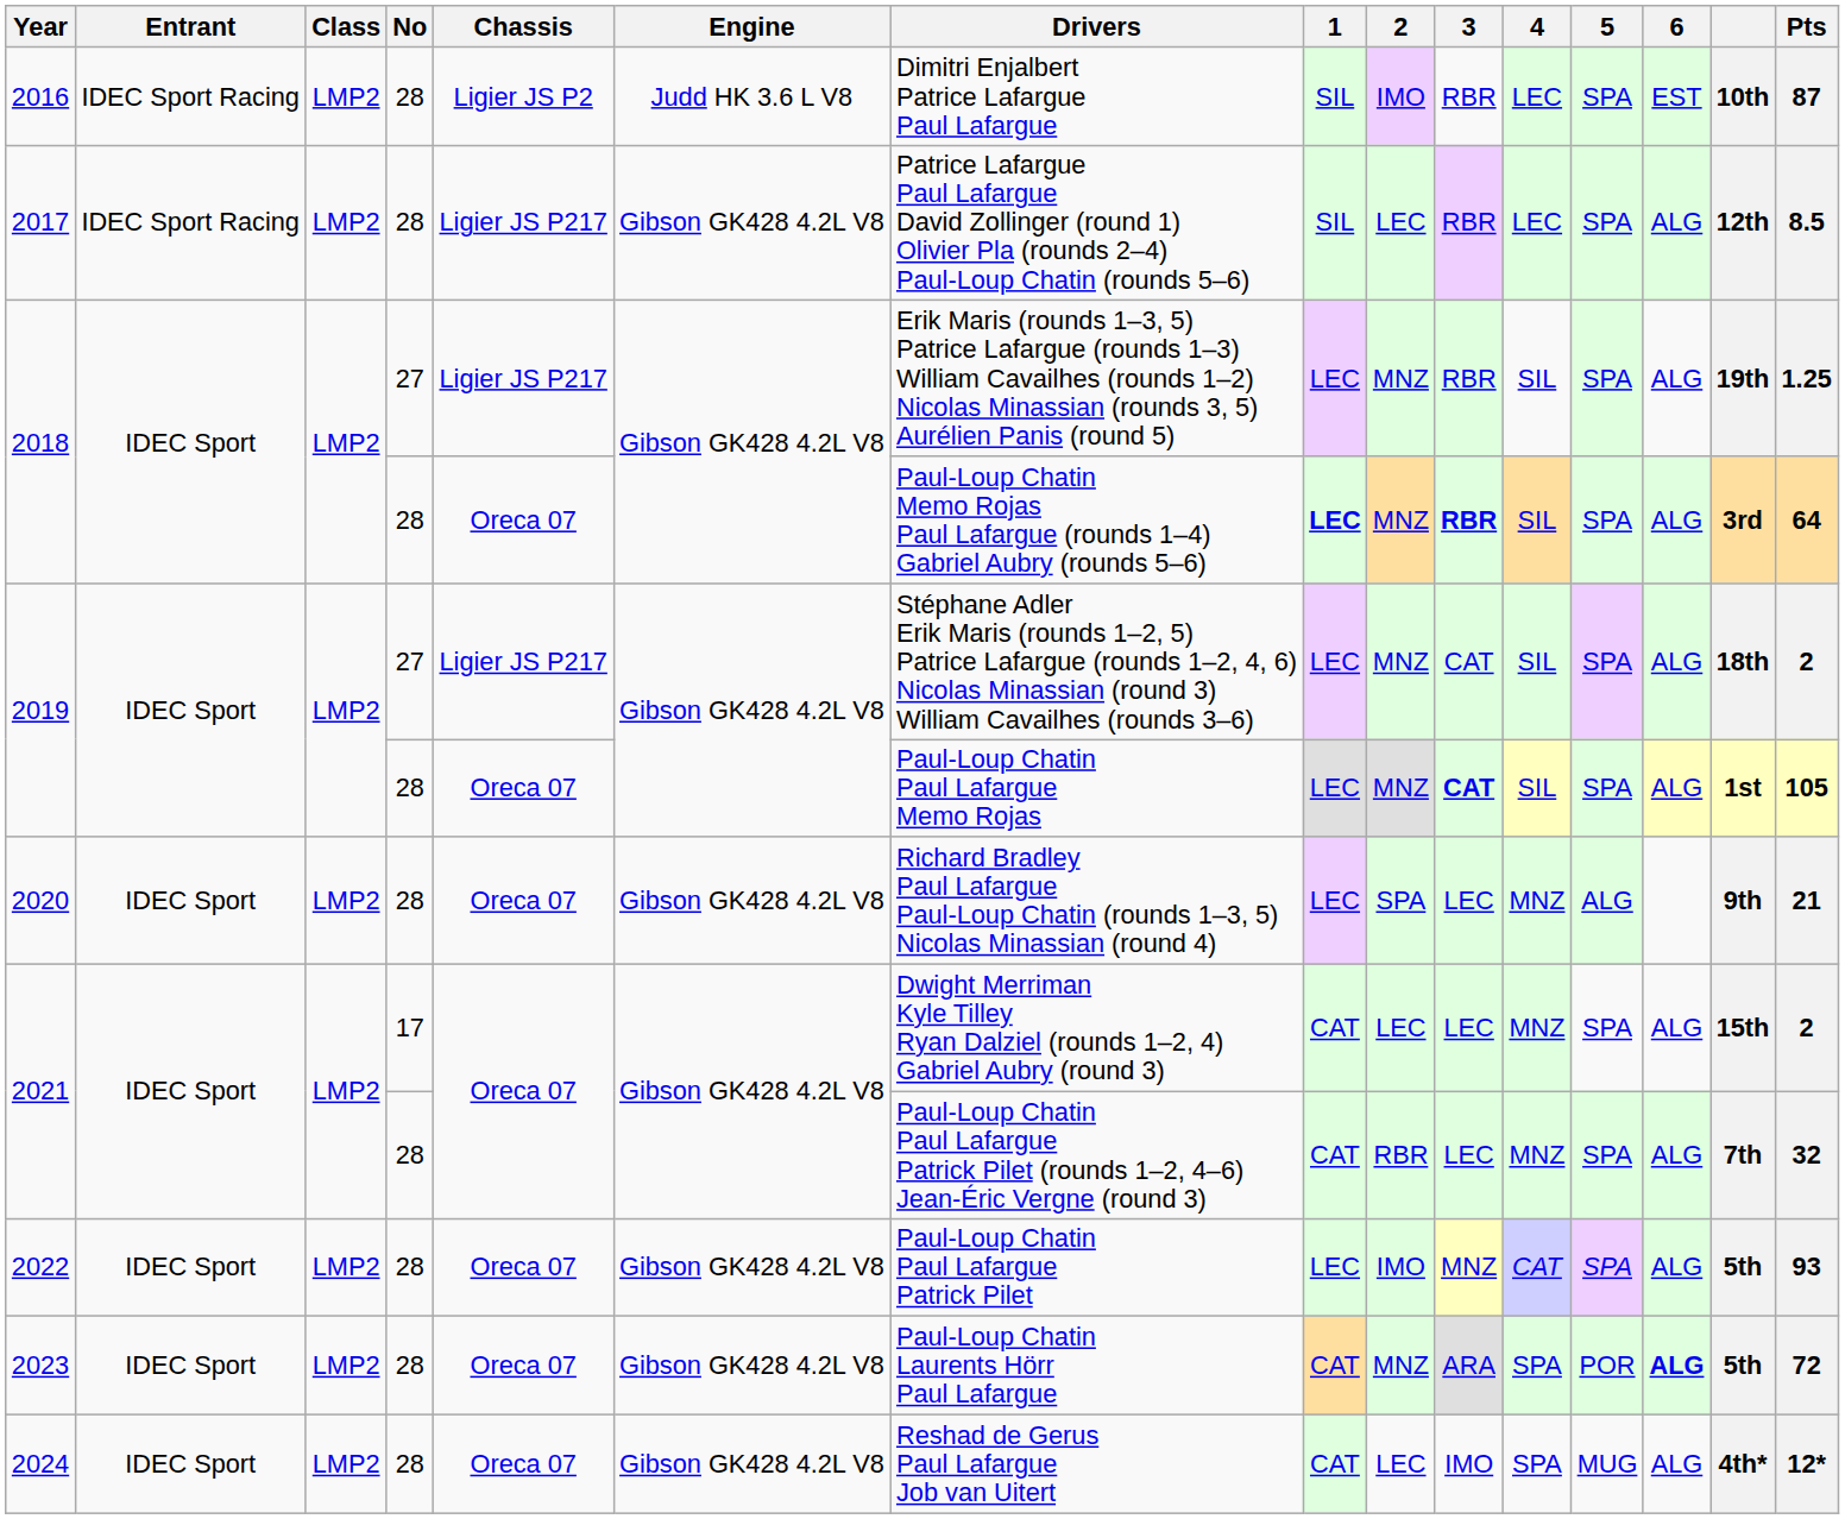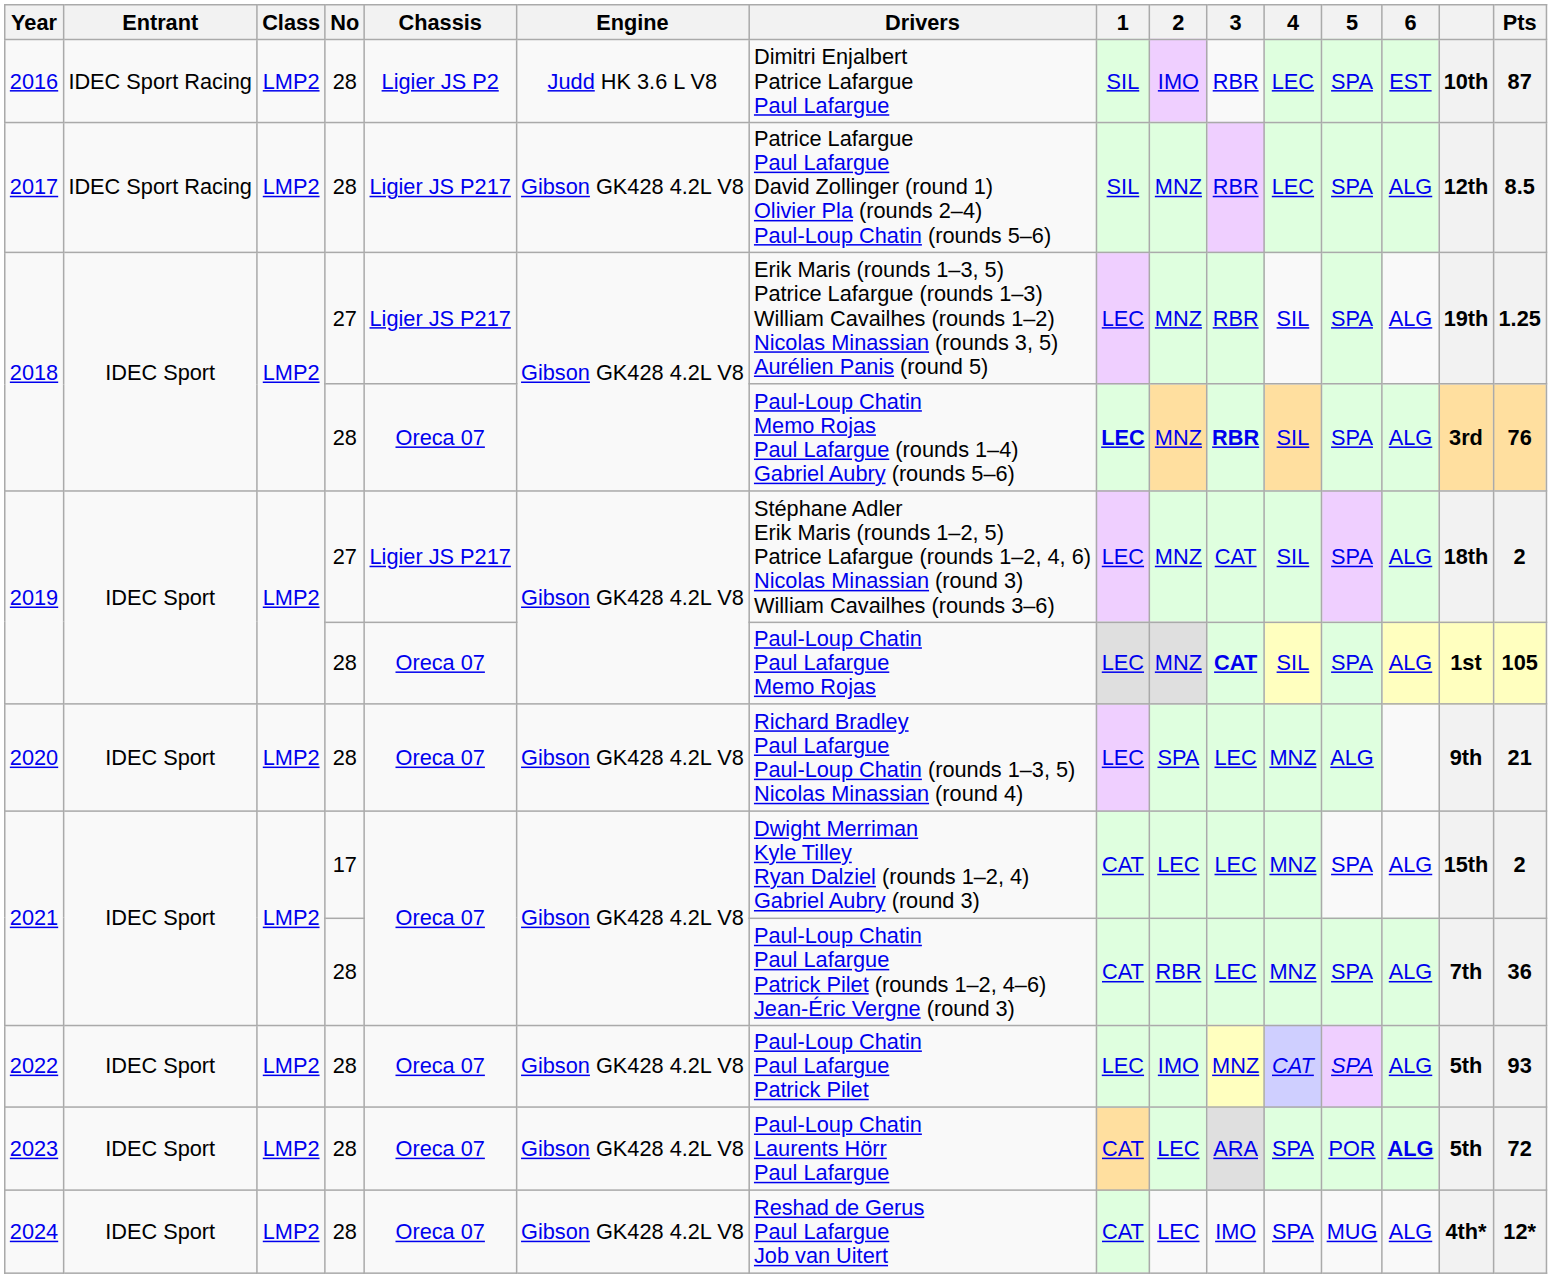 <table class="wikitable" style="font-size: 90%; text-align:center">
 <tr>
 <th>Year</th>
 <th>Entrant</th>
 <th>Class</th>
 <th>No</th>
 <th>Chassis</th>
 <th>Engine</th>
 <th>Drivers</th>
 <th>1</th>
 <th>2</th>
 <th>3</th>
 <th>4</th>
 <th>5</th>
 <th>6</th>
 <th></th>
 <th>Pts</th>
 </tr>
 <tr>
 <td><a href='#'>2016</a></td>
 <td> IDEC Sport Racing</td>
 <td><a href='#'>LMP2</a></td>
 <td>28</td>
 <td><a href='#'>Ligier JS P2</a></td>
 <td><a href='#'>Judd</a> HK 3.6 L V8</td>
 <td align="left"> Dimitri Enjalbert<br> Patrice Lafargue<br> <a href='#'>Paul Lafargue</a></td>
 <td style="background:#DFFFDF;"><a href='#'>SIL</a><br></td>
 <td style="background:#EFCFFF;"><a href='#'>IMO</a><br></td>
 <td style="background:#;"><a href='#'>RBR</a></td>
 <td style="background:#DFFFDF;"><a href='#'>LEC</a><br></td>
 <td style="background:#DFFFDF;"><a href='#'>SPA</a><br></td>
 <td style="background:#DFFFDF;"><a href='#'>EST</a><br></td>
 <th>10th</th>
 <th>87</th>
 </tr>
 <tr>
 <td><a href='#'>2017</a></td>
 <td> IDEC Sport Racing</td>
 <td><a href='#'>LMP2</a></td>
 <td>28</td>
 <td><a href='#'>Ligier JS P217</a></td>
 <td><a href='#'>Gibson</a> GK428 4.2L V8</td>
 <td align="left"> Patrice Lafargue<br> <a href='#'>Paul Lafargue</a><br> David Zollinger (round 1)<br> <a href='#'>Olivier Pla</a> (rounds 2–4)<br> <a href='#'>Paul-Loup Chatin</a> (rounds 5–6)</td>
 <td style="background:#DFFFDF;"><a href='#'>SIL</a><br></td>
-<td style="background:#DFFFDF;"><a href='#'>LEC</a><br></td>
+<td style="background:#DFFFDF;"><a href='#'>MNZ</a><br></td>
 <td style="background:#EFCFFF;"><a href='#'>RBR</a><br></td>
 <td style="background:#DFFFDF;"><a href='#'>LEC</a><br></td>
 <td style="background:#DFFFDF;"><a href='#'>SPA</a><br></td>
 <td style="background:#DFFFDF;"><a href='#'>ALG</a><br></td>
 <th>12th</th>
 <th>8.5</th>
 </tr>
 <tr>
 <td rowspan="2"><a href='#'>2018</a></td>
 <td rowspan="2"> IDEC Sport</td>
 <td rowspan="2"><a href='#'>LMP2</a></td>
 <td>27</td>
 <td><a href='#'>Ligier JS P217</a></td>
 <td rowspan="2"><a href='#'>Gibson</a> GK428 4.2L V8</td>
 <td align="left"> Erik Maris (rounds 1–3, 5)<br> Patrice Lafargue (rounds 1–3)<br> William Cavailhes (rounds 1–2)<br> <a href='#'>Nicolas Minassian</a> (rounds 3, 5)<br> <a href='#'>Aurélien Panis</a> (round 5)</td>
 <td style="background:#EFCFFF;"><a href='#'>LEC</a><br></td>
 <td style="background:#DFFFDF;"><a href='#'>MNZ</a><br></td>
 <td style="background:#DFFFDF;"><a href='#'>RBR</a><br></td>
 <td style="background:#;"><a href='#'>SIL</a></td>
 <td style="background:#DFFFDF;"><a href='#'>SPA</a><br></td>
 <td style="background:#;"><a href='#'>ALG</a></td>
 <th>19th</th>
 <th>1.25</th>
 </tr>
 <tr>
 <td>28</td>
 <td><a href='#'>Oreca 07</a></td>
 <td align="left"> <a href='#'>Paul-Loup Chatin</a><br> <a href='#'>Memo Rojas</a><br> <a href='#'>Paul Lafargue</a> (rounds 1–4)<br> <a href='#'>Gabriel Aubry</a> (rounds 5–6)</td>
 <td style="background:#DFFFDF;"><strong><a href='#'>LEC</a></strong><br></td>
 <td style="background:#FFDF9F;"><a href='#'>MNZ</a><br></td>
 <td style="background:#DFFFDF;"><strong><a href='#'>RBR</a></strong><br></td>
 <td style="background:#FFDF9F;"><a href='#'>SIL</a><br></td>
 <td style="background:#DFFFDF;"><a href='#'>SPA</a><br></td>
 <td style="background:#DFFFDF;"><a href='#'>ALG</a><br></td>
 <th style="background:#FFDF9F;">3rd</th>
-<th style="background:#FFDF9F;">64</th>
+<th style="background:#FFDF9F;">76</th>
 </tr>
 <tr>
 <td rowspan="2"><a href='#'>2019</a></td>
 <td rowspan="2"> IDEC Sport</td>
 <td rowspan="2"><a href='#'>LMP2</a></td>
 <td>27</td>
 <td><a href='#'>Ligier JS P217</a></td>
 <td rowspan="2"><a href='#'>Gibson</a> GK428 4.2L V8</td>
 <td align="left"> Stéphane Adler<br> Erik Maris (rounds 1–2, 5)<br> Patrice Lafargue (rounds 1–2, 4, 6)<br> <a href='#'>Nicolas Minassian</a> (round 3)<br> William Cavailhes (rounds 3–6)</td>
 <td style="background:#EFCFFF;"><a href='#'>LEC</a><br></td>
 <td style="background:#DFFFDF;"><a href='#'>MNZ</a><br></td>
 <td style="background:#DFFFDF;"><a href='#'>CAT</a><br></td>
 <td style="background:#DFFFDF;"><a href='#'>SIL</a><br></td>
 <td style="background:#EFCFFF;"><a href='#'>SPA</a><br></td>
 <td style="background:#DFFFDF;"><a href='#'>ALG</a><br></td>
 <th>18th</th>
 <th>2</th>
 </tr>
 <tr>
 <td>28</td>
 <td><a href='#'>Oreca 07</a></td>
 <td align="left"> <a href='#'>Paul-Loup Chatin</a><br> <a href='#'>Paul Lafargue</a><br> <a href='#'>Memo Rojas</a></td>
 <td style="background:#DFDFDF;"><a href='#'>LEC</a><br></td>
 <td style="background:#DFDFDF;"><a href='#'>MNZ</a><br></td>
 <td style="background:#DFFFDF;"><strong><a href='#'>CAT</a></strong><br></td>
 <td style="background:#FFFFBF;"><a href='#'>SIL</a><br></td>
 <td style="background:#DFFFDF;"><a href='#'>SPA</a><br></td>
 <td style="background:#FFFFBF;"><a href='#'>ALG</a><br></td>
 <th style="background:#FFFFBF;">1st</th>
 <th style="background:#FFFFBF;">105</th>
 </tr>
 <tr>
 <td><a href='#'>2020</a></td>
 <td> IDEC Sport</td>
 <td><a href='#'>LMP2</a></td>
 <td>28</td>
 <td><a href='#'>Oreca 07</a></td>
 <td><a href='#'>Gibson</a> GK428 4.2L V8</td>
 <td align="left"> <a href='#'>Richard Bradley</a><br> <a href='#'>Paul Lafargue</a><br> <a href='#'>Paul-Loup Chatin</a> (rounds 1–3, 5)<br> <a href='#'>Nicolas Minassian</a> (round 4)</td>
 <td style="background:#EFCFFF;"><a href='#'>LEC</a><br></td>
 <td style="background:#DFFFDF;"><a href='#'>SPA</a><br></td>
 <td style="background:#DFFFDF;"><a href='#'>LEC</a><br></td>
 <td style="background:#DFFFDF;"><a href='#'>MNZ</a><br></td>
 <td style="background:#DFFFDF;"><a href='#'>ALG</a><br></td>
 <td></td>
 <th>9th</th>
 <th>21</th>
 </tr>
 <tr>
 <td rowspan="2"><a href='#'>2021</a></td>
 <td rowspan="2"> IDEC Sport</td>
 <td rowspan="2"><a href='#'>LMP2</a></td>
 <td>17</td>
 <td rowspan="2"><a href='#'>Oreca 07</a></td>
 <td rowspan="2"><a href='#'>Gibson</a> GK428 4.2L V8</td>
 <td align="left"> <a href='#'>Dwight Merriman</a><br> <a href='#'>Kyle Tilley</a><br> <a href='#'>Ryan Dalziel</a> (rounds 1–2, 4)<br> <a href='#'>Gabriel Aubry</a> (round 3)</td>
 <td style="background:#DFFFDF;"><a href='#'>CAT</a><br></td>
 <td style="background:#DFFFDF;"><a href='#'>LEC</a><br></td>
 <td style="background:#DFFFDF;"><a href='#'>LEC</a><br></td>
 <td style="background:#DFFFDF;"><a href='#'>MNZ</a><br></td>
 <td style="background:#;"><a href='#'>SPA</a></td>
 <td style="background:#;"><a href='#'>ALG</a></td>
 <th>15th</th>
 <th>2</th>
 </tr>
 <tr>
 <td>28</td>
 <td align="left"> <a href='#'>Paul-Loup Chatin</a><br> <a href='#'>Paul Lafargue</a><br> <a href='#'>Patrick Pilet</a> (rounds 1–2, 4–6)<br> <a href='#'>Jean-Éric Vergne</a> (round 3)</td>
 <td style="background:#DFFFDF;"><a href='#'>CAT</a><br></td>
 <td style="background:#DFFFDF;"><a href='#'>RBR</a><br></td>
 <td style="background:#DFFFDF;"><a href='#'>LEC</a><br></td>
 <td style="background:#DFFFDF;"><a href='#'>MNZ</a><br></td>
 <td style="background:#DFFFDF;"><a href='#'>SPA</a><br></td>
 <td style="background:#DFFFDF;"><a href='#'>ALG</a><br></td>
 <th>7th</th>
-<th>32</th>
+<th>36</th>
 </tr>
 <tr>
 <td><a href='#'>2022</a></td>
 <td> IDEC Sport</td>
 <td><a href='#'>LMP2</a></td>
 <td>28</td>
 <td><a href='#'>Oreca 07</a></td>
 <td><a href='#'>Gibson</a> GK428 4.2L V8</td>
 <td align="left"> <a href='#'>Paul-Loup Chatin</a><br> <a href='#'>Paul Lafargue</a><br> <a href='#'>Patrick Pilet</a></td>
 <td style="background:#DFFFDF;"><a href='#'>LEC</a><br></td>
 <td style="background:#DFFFDF;"><a href='#'>IMO</a><br></td>
 <td style="background:#FFFFBF;"><a href='#'>MNZ</a><br></td>
 <td style="background:#CFCFFF;"><em><a href='#'>CAT</a></em><br></td>
 <td style="background:#EFCFFF;"><em><a href='#'>SPA</a></em><br></td>
 <td style="background:#DFFFDF;"><a href='#'>ALG</a><br></td>
 <th>5th</th>
 <th>93</th>
 </tr>
 <tr>
 <td><a href='#'>2023</a></td>
 <td> IDEC Sport</td>
 <td><a href='#'>LMP2</a></td>
 <td>28</td>
 <td><a href='#'>Oreca 07</a></td>
 <td><a href='#'>Gibson</a> GK428 4.2L V8</td>
 <td align="left"> <a href='#'>Paul-Loup Chatin</a><br> <a href='#'>Laurents Hörr</a><br> <a href='#'>Paul Lafargue</a></td>
 <td style="background:#FFDF9F;"><a href='#'>CAT</a><br></td>
-<td style="background:#DFFFDF;"><a href='#'>MNZ</a><br></td>
+<td style="background:#DFFFDF;"><a href='#'>LEC</a><br></td>
 <td style="background:#DFDFDF;"><a href='#'>ARA</a><br></td>
 <td style="background:#DFFFDF;"><a href='#'>SPA</a><br></td>
 <td style="background:#DFFFDF;"><a href='#'>POR</a><br></td>
 <td style="background:#DFFFDF;"><strong><a href='#'>ALG</a></strong><br></td>
 <th>5th</th>
 <th>72</th>
 </tr>
 <tr>
 <td><a href='#'>2024</a></td>
 <td> IDEC Sport</td>
 <td><a href='#'>LMP2</a></td>
 <td>28</td>
 <td><a href='#'>Oreca 07</a></td>
 <td><a href='#'>Gibson</a> GK428 4.2L V8</td>
 <td align="left"> <a href='#'>Reshad de Gerus</a><br> <a href='#'>Paul Lafargue</a><br> <a href='#'>Job van Uitert</a></td>
 <td style="background:#DFFFDF;"><a href='#'>CAT</a><br></td>
 <td style="background:#;"><a href='#'>LEC</a></td>
 <td style="background:#;"><a href='#'>IMO</a></td>
 <td style="background:#;"><a href='#'>SPA</a></td>
 <td style="background:#;"><a href='#'>MUG</a></td>
 <td style="background:#;"><a href='#'>ALG</a></td>
 <th>4th*</th>
 <th>12*</th>
 </tr>
 </table>
